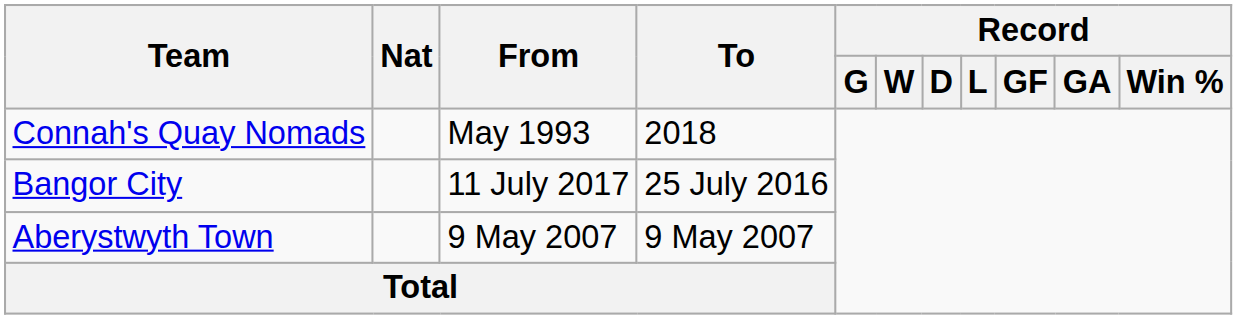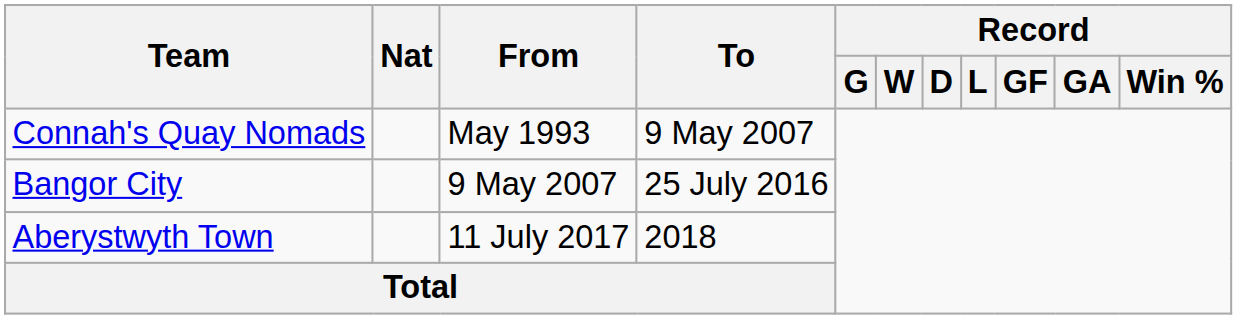 <table class="wikitable" style="text-align: center">
 <tr>
 <th rowspan=2>Team</th>
 <th rowspan=2>Nat</th>
 <th rowspan=2>From</th>
 <th rowspan=2>To</th>
 <th colspan=7>Record</th>
 </tr>
 <tr>
 <th>G</th>
 <th>W</th>
 <th>D</th>
 <th>L</th>
 <th>GF</th>
 <th>GA</th>
 <th>Win %</th>
 </tr>
 <tr>
 <td align=left><a href='#'>Connah's Quay Nomads</a></td>
 <td></td>
 <td align=left>May 1993</td>
-<td align=left>2018<br></td>
+<td align=left>9 May 2007<br></td>
 </tr>
 <tr>
 <td align=left><a href='#'>Bangor City</a></td>
 <td></td>
-<td align=left>11 July 2017</td>
+<td align=left>9 May 2007</td>
 <td align=left>25 July 2016<br></td>
 </tr>
 <tr>
 <td align=left><a href='#'>Aberystwyth Town</a></td>
 <td></td>
-<td align=left>9 May 2007</td>
-<td align=left>9 May 2007<br></td>
+<td align=left>11 July 2017</td>
+<td align=left>2018<br></td>
 </tr>
 <tr>
 <th colspan="4">Total<br></th>
 </tr>
 </table>
